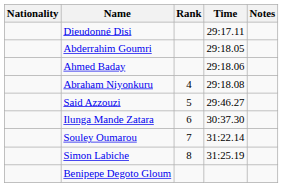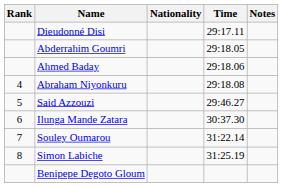 <table class="wikitable sortable" style="text-align:center;font-size:95%">
 <tr>
+<th>Rank</th>
+<th>Name</th>
 <th>Nationality</th>
-<th>Name</th>
-<th>Rank</th>
 <th>Time</th>
 <th>Notes</th>
 </tr>
 <tr>
+<td></td>
+<td align=left><a href='#'>Dieudonné Disi</a></td>
 <td align=left></td>
-<td align=left><a href='#'>Dieudonné Disi</a></td>
-<td></td>
 <td>29:17.11</td>
 <td></td>
 </tr>
 <tr>
+<td></td>
+<td align=left><a href='#'>Abderrahim Goumri</a></td>
 <td align=left></td>
-<td align=left><a href='#'>Abderrahim Goumri</a></td>
-<td></td>
 <td>29:18.05</td>
 <td></td>
 </tr>
 <tr>
+<td></td>
+<td align=left><a href='#'>Ahmed Baday</a></td>
 <td align=left></td>
-<td align=left><a href='#'>Ahmed Baday</a></td>
-<td></td>
 <td>29:18.06</td>
 <td></td>
 </tr>
 <tr>
+<td>4</td>
+<td align=left><a href='#'>Abraham Niyonkuru</a></td>
 <td align=left></td>
-<td align=left><a href='#'>Abraham Niyonkuru</a></td>
-<td>4</td>
 <td>29:18.08</td>
 <td></td>
 </tr>
 <tr>
+<td>5</td>
+<td align=left><a href='#'>Said Azzouzi</a></td>
 <td align=left></td>
-<td align=left><a href='#'>Said Azzouzi</a></td>
-<td>5</td>
 <td>29:46.27</td>
 <td></td>
 </tr>
 <tr>
+<td>6</td>
+<td align=left><a href='#'>Ilunga Mande Zatara</a></td>
 <td align=left></td>
-<td align=left><a href='#'>Ilunga Mande Zatara</a></td>
-<td>6</td>
 <td>30:37.30</td>
 <td></td>
 </tr>
 <tr>
+<td>7</td>
+<td align=left><a href='#'>Souley Oumarou</a></td>
 <td align=left></td>
-<td align=left><a href='#'>Souley Oumarou</a></td>
-<td>7</td>
 <td>31:22.14</td>
 <td></td>
 </tr>
 <tr>
+<td>8</td>
+<td align=left><a href='#'>Simon Labiche</a></td>
 <td align=left></td>
-<td align=left><a href='#'>Simon Labiche</a></td>
-<td>8</td>
 <td>31:25.19</td>
 <td></td>
 </tr>
 <tr>
+<td></td>
+<td align=left><a href='#'>Benipepe Degoto Gloum</a></td>
 <td align=left></td>
-<td align=left><a href='#'>Benipepe Degoto Gloum</a></td>
-<td></td>
 <td></td>
 <td></td>
 </tr>
 </table>
